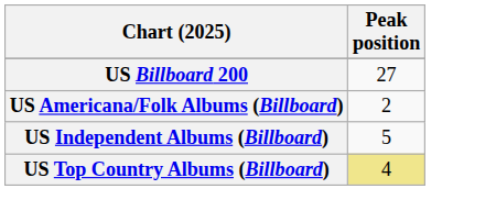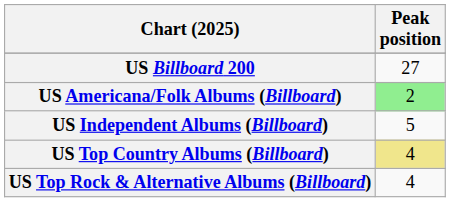 <table class="wikitable sortable plainrowheaders" style="text-align:center">
 <tr>
 <th scope="col">Chart (2025)</th>
 <th scope="col">Peak<br>position</th>
 </tr>
 <tr>
 </tr>
 <tr>
 </tr>
 <tr>
 </tr>
 <tr>
 </tr>
 <tr>
 </tr>
 <tr>
 <th scope="row">US <a href='#'><em>Billboard</em> 200</a></th>
 <td>27</td>
 </tr>
 <tr>
 <th scope="row">US <a href='#'>Americana/Folk Albums</a> (<em><a href='#'>Billboard</a></em>)</th>
-<td>2</td>
+<td style="background: lightgreen;">2</td>
 </tr>
 <tr>
 <th scope="row">US <a href='#'>Independent Albums</a> (<em><a href='#'>Billboard</a></em>)</th>
 <td>5</td>
 </tr>
 <tr>
 <th scope="row">US <a href='#'>Top Country Albums</a> (<em><a href='#'>Billboard</a></em>)</th>
 <td style="background: khaki;">4</td>
 </tr>
+<tr>
+<th scope="row">US <a href='#'>Top Rock & Alternative Albums</a> (<em><a href='#'>Billboard</a></em>)</th>
+<td>4</td>
+</tr>
 </table>
